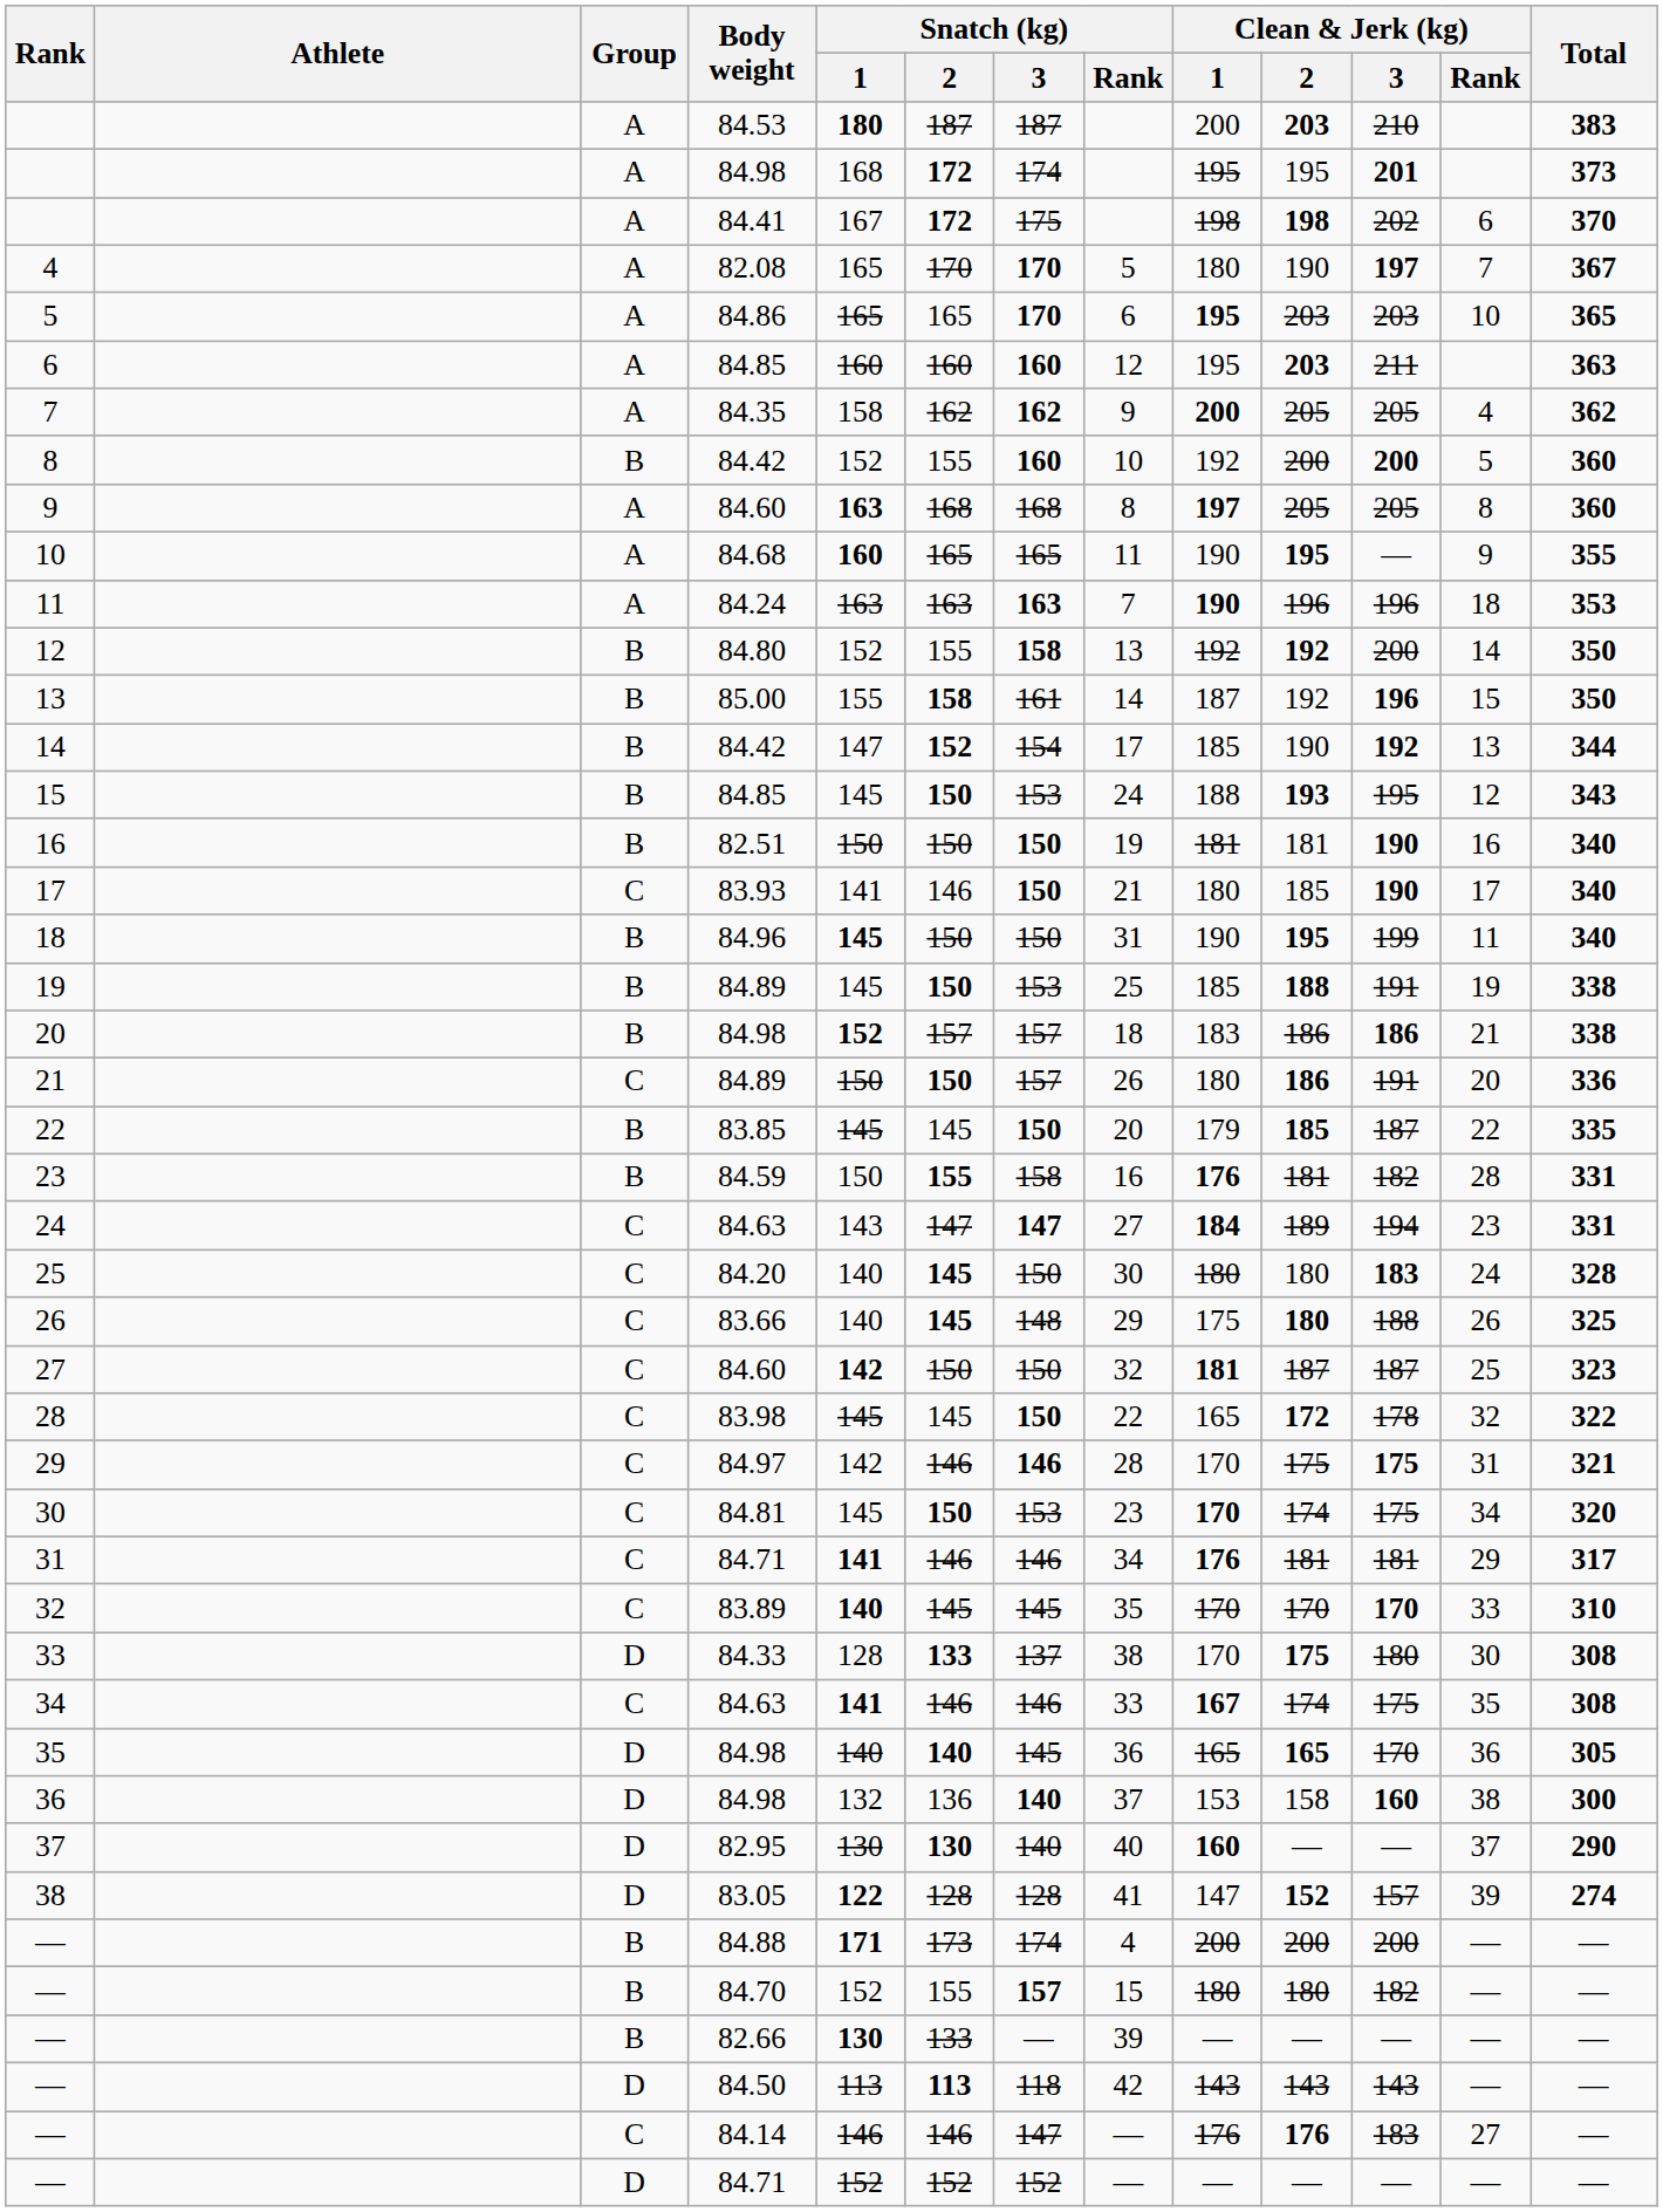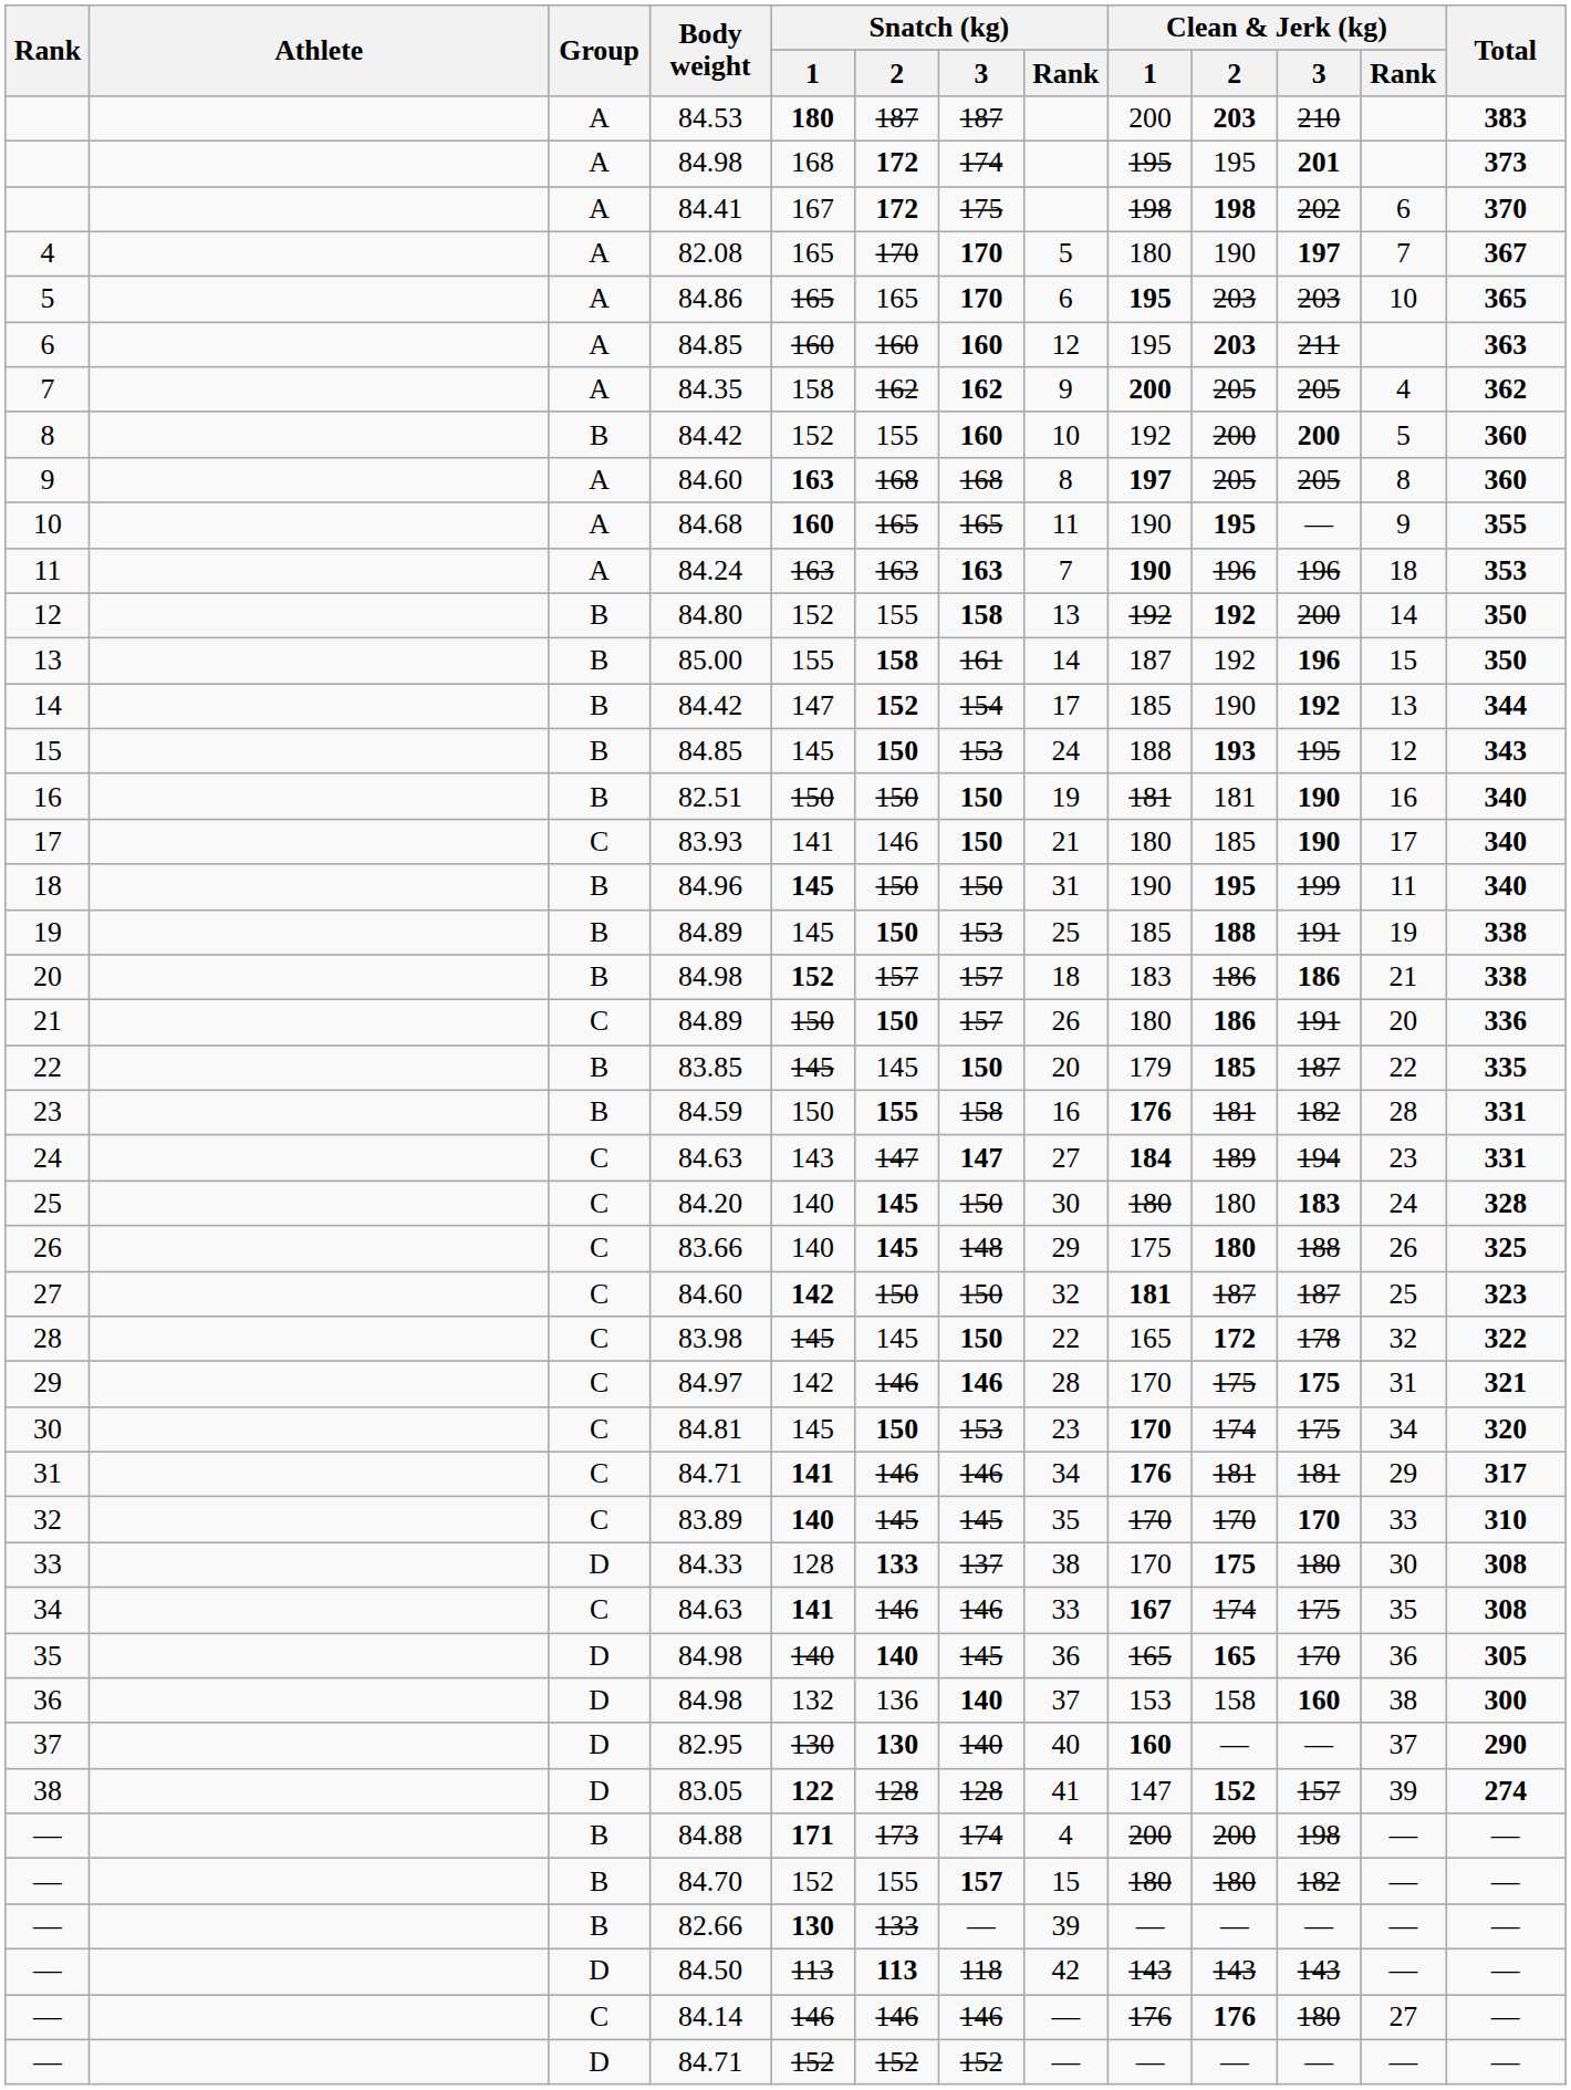 <table class = "wikitable" style="text-align:center;">
 <tr>
 <th rowspan=2 width=40>Rank</th>
 <th rowspan=2 width=250>Athlete</th>
 <th rowspan=2 width=50>Group</th>
 <th rowspan=2 width=60>Body weight</th>
 <th colspan=4>Snatch (kg)</th>
 <th colspan=4>Clean & Jerk (kg)</th>
 <th rowspan=2 width=60>Total</th>
 </tr>
 <tr>
 <th width=40>1</th>
 <th width=40>2</th>
 <th width=40>3</th>
 <th width=40>Rank</th>
 <th width=40>1</th>
 <th width=40>2</th>
 <th width=40>3</th>
 <th width=40>Rank</th>
 </tr>
 <tr>
 <td></td>
 <td align=left></td>
 <td>A</td>
 <td>84.53</td>
 <td><strong>180</strong></td>
 <td><s>187 </s></td>
 <td><s>187 </s></td>
 <td></td>
 <td>200</td>
 <td><strong>203</strong></td>
 <td><s>210 </s></td>
 <td></td>
 <td><strong>383</strong></td>
 </tr>
 <tr>
 <td></td>
 <td align=left></td>
 <td>A</td>
 <td>84.98</td>
 <td>168</td>
 <td><strong>172</strong></td>
 <td><s>174 </s></td>
 <td></td>
 <td><s>195 </s></td>
 <td>195</td>
 <td><strong>201</strong></td>
 <td></td>
 <td><strong>373</strong></td>
 </tr>
 <tr>
 <td></td>
 <td align=left></td>
 <td>A</td>
 <td>84.41</td>
 <td>167</td>
 <td><strong>172</strong></td>
 <td><s>175 </s></td>
 <td></td>
 <td><s>198 </s></td>
 <td><strong>198</strong></td>
 <td><s>202 </s></td>
 <td>6</td>
 <td><strong>370</strong></td>
 </tr>
 <tr>
 <td>4</td>
 <td align=left></td>
 <td>A</td>
 <td>82.08</td>
 <td>165</td>
 <td><s>170 </s></td>
 <td><strong>170</strong></td>
 <td>5</td>
 <td>180</td>
 <td>190</td>
 <td><strong>197</strong></td>
 <td>7</td>
 <td><strong>367</strong></td>
 </tr>
 <tr>
 <td>5</td>
 <td align=left></td>
 <td>A</td>
 <td>84.86</td>
 <td><s>165 </s></td>
 <td>165</td>
 <td><strong>170</strong></td>
 <td>6</td>
 <td><strong>195</strong></td>
 <td><s>203 </s></td>
 <td><s>203 </s></td>
 <td>10</td>
 <td><strong>365</strong></td>
 </tr>
 <tr>
 <td>6</td>
 <td align=left></td>
 <td>A</td>
 <td>84.85</td>
 <td><s>160 </s></td>
 <td><s>160 </s></td>
 <td><strong>160</strong></td>
 <td>12</td>
 <td>195</td>
 <td><strong>203</strong></td>
 <td><s>211 </s></td>
 <td></td>
 <td><strong>363</strong></td>
 </tr>
 <tr>
 <td>7</td>
 <td align=left></td>
 <td>A</td>
 <td>84.35</td>
 <td>158</td>
 <td><s>162 </s></td>
 <td><strong>162</strong></td>
 <td>9</td>
 <td><strong>200</strong></td>
 <td><s>205 </s></td>
 <td><s>205 </s></td>
 <td>4</td>
 <td><strong>362</strong></td>
 </tr>
 <tr>
 <td>8</td>
 <td align=left></td>
 <td>B</td>
 <td>84.42</td>
 <td>152</td>
 <td>155</td>
 <td><strong>160</strong></td>
 <td>10</td>
 <td>192</td>
 <td><s>200 </s></td>
 <td><strong>200</strong></td>
 <td>5</td>
 <td><strong>360</strong></td>
 </tr>
 <tr>
 <td>9</td>
 <td align=left></td>
 <td>A</td>
 <td>84.60</td>
 <td><strong>163</strong></td>
 <td><s>168 </s></td>
 <td><s>168 </s></td>
 <td>8</td>
 <td><strong>197</strong></td>
 <td><s>205 </s></td>
 <td><s>205 </s></td>
 <td>8</td>
 <td><strong>360</strong></td>
 </tr>
 <tr>
 <td>10</td>
 <td align=left></td>
 <td>A</td>
 <td>84.68</td>
 <td><strong>160</strong></td>
 <td><s>165 </s></td>
 <td><s>165 </s></td>
 <td>11</td>
 <td>190</td>
 <td><strong>195</strong></td>
 <td>—</td>
 <td>9</td>
 <td><strong>355</strong></td>
 </tr>
 <tr>
 <td>11</td>
 <td align=left></td>
 <td>A</td>
 <td>84.24</td>
 <td><s>163 </s></td>
 <td><s>163 </s></td>
 <td><strong>163</strong></td>
 <td>7</td>
 <td><strong>190</strong></td>
 <td><s>196 </s></td>
 <td><s>196 </s></td>
 <td>18</td>
 <td><strong>353</strong></td>
 </tr>
 <tr>
 <td>12</td>
 <td align=left></td>
 <td>B</td>
 <td>84.80</td>
 <td>152</td>
 <td>155</td>
 <td><strong>158</strong></td>
 <td>13</td>
 <td><s>192 </s></td>
 <td><strong>192</strong></td>
 <td><s>200 </s></td>
 <td>14</td>
 <td><strong>350</strong></td>
 </tr>
 <tr>
 <td>13</td>
 <td align=left></td>
 <td>B</td>
 <td>85.00</td>
 <td>155</td>
 <td><strong>158</strong></td>
 <td><s>161 </s></td>
 <td>14</td>
 <td>187</td>
 <td>192</td>
 <td><strong>196</strong></td>
 <td>15</td>
 <td><strong>350</strong></td>
 </tr>
 <tr>
 <td>14</td>
 <td align=left></td>
 <td>B</td>
 <td>84.42</td>
 <td>147</td>
 <td><strong>152</strong></td>
 <td><s>154 </s></td>
 <td>17</td>
 <td>185</td>
 <td>190</td>
 <td><strong>192</strong></td>
 <td>13</td>
 <td><strong>344</strong></td>
 </tr>
 <tr>
 <td>15</td>
 <td align=left></td>
 <td>B</td>
 <td>84.85</td>
 <td>145</td>
 <td><strong>150</strong></td>
 <td><s>153 </s></td>
 <td>24</td>
 <td>188</td>
 <td><strong>193</strong></td>
 <td><s>195 </s></td>
 <td>12</td>
 <td><strong>343</strong></td>
 </tr>
 <tr>
 <td>16</td>
 <td align=left></td>
 <td>B</td>
 <td>82.51</td>
 <td><s>150 </s></td>
 <td><s>150 </s></td>
 <td><strong>150</strong></td>
 <td>19</td>
 <td><s>181 </s></td>
 <td>181</td>
 <td><strong>190</strong></td>
 <td>16</td>
 <td><strong>340</strong></td>
 </tr>
 <tr>
 <td>17</td>
 <td align=left></td>
 <td>C</td>
 <td>83.93</td>
 <td>141</td>
 <td>146</td>
 <td><strong>150</strong></td>
 <td>21</td>
 <td>180</td>
 <td>185</td>
 <td><strong>190</strong></td>
 <td>17</td>
 <td><strong>340</strong></td>
 </tr>
 <tr>
 <td>18</td>
 <td align=left></td>
 <td>B</td>
 <td>84.96</td>
 <td><strong>145</strong></td>
 <td><s>150 </s></td>
 <td><s>150 </s></td>
 <td>31</td>
 <td>190</td>
 <td><strong>195</strong></td>
 <td><s>199 </s></td>
 <td>11</td>
 <td><strong>340</strong></td>
 </tr>
 <tr>
 <td>19</td>
 <td align=left></td>
 <td>B</td>
 <td>84.89</td>
 <td>145</td>
 <td><strong>150</strong></td>
 <td><s>153 </s></td>
 <td>25</td>
 <td>185</td>
 <td><strong>188</strong></td>
 <td><s>191 </s></td>
 <td>19</td>
 <td><strong>338</strong></td>
 </tr>
 <tr>
 <td>20</td>
 <td align=left></td>
 <td>B</td>
 <td>84.98</td>
 <td><strong>152</strong></td>
 <td><s>157 </s></td>
 <td><s>157 </s></td>
 <td>18</td>
 <td>183</td>
 <td><s>186 </s></td>
 <td><strong>186</strong></td>
 <td>21</td>
 <td><strong>338</strong></td>
 </tr>
 <tr>
 <td>21</td>
 <td align=left></td>
 <td>C</td>
 <td>84.89</td>
 <td><s>150 </s></td>
 <td><strong>150</strong></td>
 <td><s>157 </s></td>
 <td>26</td>
 <td>180</td>
 <td><strong>186</strong></td>
 <td><s>191 </s></td>
 <td>20</td>
 <td><strong>336</strong></td>
 </tr>
 <tr>
 <td>22</td>
 <td align=left></td>
 <td>B</td>
 <td>83.85</td>
 <td><s>145 </s></td>
 <td>145</td>
 <td><strong>150</strong></td>
 <td>20</td>
 <td>179</td>
 <td><strong>185</strong></td>
 <td><s>187 </s></td>
 <td>22</td>
 <td><strong>335</strong></td>
 </tr>
 <tr>
 <td>23</td>
 <td align=left></td>
 <td>B</td>
 <td>84.59</td>
 <td>150</td>
 <td><strong>155</strong></td>
 <td><s>158 </s></td>
 <td>16</td>
 <td><strong>176</strong></td>
 <td><s>181 </s></td>
 <td><s>182 </s></td>
 <td>28</td>
 <td><strong>331</strong></td>
 </tr>
 <tr>
 <td>24</td>
 <td align=left></td>
 <td>C</td>
 <td>84.63</td>
 <td>143</td>
 <td><s>147 </s></td>
 <td><strong>147</strong></td>
 <td>27</td>
 <td><strong>184</strong></td>
 <td><s>189 </s></td>
 <td><s>194 </s></td>
 <td>23</td>
 <td><strong>331</strong></td>
 </tr>
 <tr>
 <td>25</td>
 <td align=left></td>
 <td>C</td>
 <td>84.20</td>
 <td>140</td>
 <td><strong>145</strong></td>
 <td><s>150 </s></td>
 <td>30</td>
 <td><s>180 </s></td>
 <td>180</td>
 <td><strong>183</strong></td>
 <td>24</td>
 <td><strong>328</strong></td>
 </tr>
 <tr>
 <td>26</td>
 <td align=left></td>
 <td>C</td>
 <td>83.66</td>
 <td>140</td>
 <td><strong>145</strong></td>
 <td><s>148 </s></td>
 <td>29</td>
 <td>175</td>
 <td><strong>180</strong></td>
 <td><s>188 </s></td>
 <td>26</td>
 <td><strong>325</strong></td>
 </tr>
 <tr>
 <td>27</td>
 <td align=left></td>
 <td>C</td>
 <td>84.60</td>
 <td><strong>142</strong></td>
 <td><s>150 </s></td>
 <td><s>150 </s></td>
 <td>32</td>
 <td><strong>181</strong></td>
 <td><s>187 </s></td>
 <td><s>187 </s></td>
 <td>25</td>
 <td><strong>323</strong></td>
 </tr>
 <tr>
 <td>28</td>
 <td align=left></td>
 <td>C</td>
 <td>83.98</td>
 <td><s>145 </s></td>
 <td>145</td>
 <td><strong>150</strong></td>
 <td>22</td>
 <td>165</td>
 <td><strong>172</strong></td>
 <td><s>178 </s></td>
 <td>32</td>
 <td><strong>322</strong></td>
 </tr>
 <tr>
 <td>29</td>
 <td align=left></td>
 <td>C</td>
 <td>84.97</td>
 <td>142</td>
 <td><s>146 </s></td>
 <td><strong>146</strong></td>
 <td>28</td>
 <td>170</td>
 <td><s>175 </s></td>
 <td><strong>175</strong></td>
 <td>31</td>
 <td><strong>321</strong></td>
 </tr>
 <tr>
 <td>30</td>
 <td align=left></td>
 <td>C</td>
 <td>84.81</td>
 <td>145</td>
 <td><strong>150</strong></td>
 <td><s>153 </s></td>
 <td>23</td>
 <td><strong>170</strong></td>
 <td><s>174 </s></td>
 <td><s>175 </s></td>
 <td>34</td>
 <td><strong>320</strong></td>
 </tr>
 <tr>
 <td>31</td>
 <td align=left></td>
 <td>C</td>
 <td>84.71</td>
 <td><strong>141</strong></td>
 <td><s>146 </s></td>
 <td><s>146 </s></td>
 <td>34</td>
 <td><strong>176</strong></td>
 <td><s>181 </s></td>
 <td><s>181 </s></td>
 <td>29</td>
 <td><strong>317</strong></td>
 </tr>
 <tr>
 <td>32</td>
 <td align=left></td>
 <td>C</td>
 <td>83.89</td>
 <td><strong>140</strong></td>
 <td><s>145 </s></td>
 <td><s>145 </s></td>
 <td>35</td>
 <td><s>170 </s></td>
 <td><s>170 </s></td>
 <td><strong>170</strong></td>
 <td>33</td>
 <td><strong>310</strong></td>
 </tr>
 <tr>
 <td>33</td>
 <td align=left></td>
 <td>D</td>
 <td>84.33</td>
 <td>128</td>
 <td><strong>133</strong></td>
 <td><s>137 </s></td>
 <td>38</td>
 <td>170</td>
 <td><strong>175</strong></td>
 <td><s>180 </s></td>
 <td>30</td>
 <td><strong>308</strong></td>
 </tr>
 <tr>
 <td>34</td>
 <td align=left></td>
 <td>C</td>
 <td>84.63</td>
 <td><strong>141</strong></td>
 <td><s>146 </s></td>
 <td><s>146 </s></td>
 <td>33</td>
 <td><strong>167</strong></td>
 <td><s>174 </s></td>
 <td><s>175 </s></td>
 <td>35</td>
 <td><strong>308</strong></td>
 </tr>
 <tr>
 <td>35</td>
 <td align=left></td>
 <td>D</td>
 <td>84.98</td>
 <td><s>140 </s></td>
 <td><strong>140</strong></td>
 <td><s>145 </s></td>
 <td>36</td>
 <td><s>165 </s></td>
 <td><strong>165</strong></td>
 <td><s>170 </s></td>
 <td>36</td>
 <td><strong>305</strong></td>
 </tr>
 <tr>
 <td>36</td>
 <td align=left></td>
 <td>D</td>
 <td>84.98</td>
 <td>132</td>
 <td>136</td>
 <td><strong>140</strong></td>
 <td>37</td>
 <td>153</td>
 <td>158</td>
 <td><strong>160</strong></td>
 <td>38</td>
 <td><strong>300</strong></td>
 </tr>
 <tr>
 <td>37</td>
 <td align=left></td>
 <td>D</td>
 <td>82.95</td>
 <td><s>130 </s></td>
 <td><strong>130</strong></td>
 <td><s>140 </s></td>
 <td>40</td>
 <td><strong>160</strong></td>
 <td>—</td>
 <td>—</td>
 <td>37</td>
 <td><strong>290</strong></td>
 </tr>
 <tr>
 <td>38</td>
 <td align=left></td>
 <td>D</td>
 <td>83.05</td>
 <td><strong>122</strong></td>
 <td><s>128 </s></td>
 <td><s>128 </s></td>
 <td>41</td>
 <td>147</td>
 <td><strong>152</strong></td>
 <td><s>157 </s></td>
 <td>39</td>
 <td><strong>274</strong></td>
 </tr>
 <tr>
 <td>—</td>
 <td align=left></td>
 <td>B</td>
 <td>84.88</td>
 <td><strong>171</strong></td>
 <td><s>173 </s></td>
 <td><s>174 </s></td>
 <td>4</td>
 <td><s>200 </s></td>
 <td><s>200 </s></td>
-<td><s>200 </s></td>
+<td><s>198 </s></td>
 <td>—</td>
 <td>—</td>
 </tr>
 <tr>
 <td>—</td>
 <td align=left></td>
 <td>B</td>
 <td>84.70</td>
 <td>152</td>
 <td>155</td>
 <td><strong>157</strong></td>
 <td>15</td>
 <td><s>180 </s></td>
 <td><s>180 </s></td>
 <td><s>182 </s></td>
 <td>—</td>
 <td>—</td>
 </tr>
 <tr>
 <td>—</td>
 <td align=left></td>
 <td>B</td>
 <td>82.66</td>
 <td><strong>130</strong></td>
 <td><s>133 </s></td>
 <td>—</td>
 <td>39</td>
 <td>—</td>
 <td>—</td>
 <td>—</td>
 <td>—</td>
 <td>—</td>
 </tr>
 <tr>
 <td>—</td>
 <td align=left></td>
 <td>D</td>
 <td>84.50</td>
 <td><s>113 </s></td>
 <td><strong>113</strong></td>
 <td><s>118 </s></td>
 <td>42</td>
 <td><s>143 </s></td>
 <td><s>143 </s></td>
 <td><s>143 </s></td>
 <td>—</td>
 <td>—</td>
 </tr>
 <tr>
 <td>—</td>
 <td align=left></td>
 <td>C</td>
 <td>84.14</td>
 <td><s>146 </s></td>
 <td><s>146 </s></td>
-<td><s>147 </s></td>
+<td><s>146 </s></td>
 <td>—</td>
 <td><s>176 </s></td>
 <td><strong>176</strong></td>
-<td><s>183 </s></td>
+<td><s>180 </s></td>
 <td>27</td>
 <td>—</td>
 </tr>
 <tr>
 <td>—</td>
 <td align=left></td>
 <td>D</td>
 <td>84.71</td>
 <td><s>152 </s></td>
 <td><s>152 </s></td>
 <td><s>152 </s></td>
 <td>—</td>
 <td>—</td>
 <td>—</td>
 <td>—</td>
 <td>—</td>
 <td>—</td>
 </tr>
 </table>
